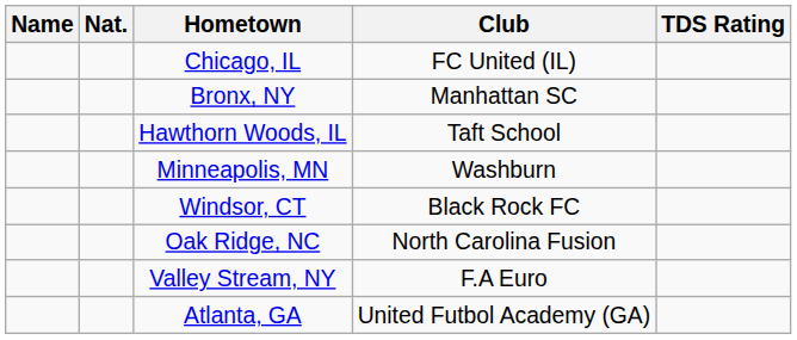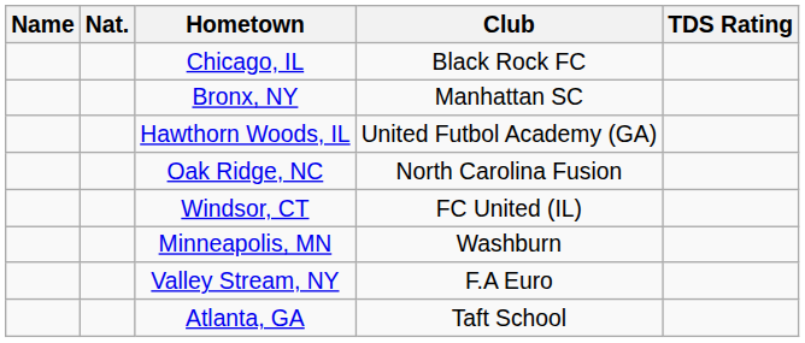 <table class="wikitable" style="font-size:90%; text-align:center;" border="1">
 <tr>
 <th>Name</th>
 <th>Nat.</th>
 <th>Hometown</th>
 <th>Club</th>
 <th>TDS Rating</th>
 </tr>
 <tr>
 <td></td>
 <td></td>
 <td><a href='#'>Chicago, IL</a></td>
-<td>FC United (IL)</td>
+<td>Black Rock FC</td>
 <td></td>
 </tr>
 <tr>
 <td></td>
 <td></td>
 <td><a href='#'>Bronx, NY</a></td>
 <td>Manhattan SC</td>
 <td></td>
 </tr>
 <tr>
 <td></td>
 <td></td>
 <td><a href='#'>Hawthorn Woods, IL</a></td>
-<td>Taft School</td>
+<td>United Futbol Academy (GA)</td>
+<td></td>
+</tr>
+<tr>
+<td></td>
+<td></td>
+<td><a href='#'>Oak Ridge, NC</a></td>
+<td>North Carolina Fusion</td>
+<td></td>
+</tr>
+<tr>
+<td></td>
+<td></td>
+<td><a href='#'>Windsor, CT</a></td>
+<td>FC United (IL)</td>
 <td></td>
 </tr>
 <tr>
 <td></td>
 <td></td>
 <td><a href='#'>Minneapolis, MN</a></td>
 <td>Washburn</td>
-<td></td>
-</tr>
-<tr>
-<td></td>
-<td></td>
-<td><a href='#'>Windsor, CT</a></td>
-<td>Black Rock FC</td>
-<td></td>
-</tr>
-<tr>
-<td></td>
-<td></td>
-<td><a href='#'>Oak Ridge, NC</a></td>
-<td>North Carolina Fusion</td>
 <td></td>
 </tr>
 <tr>
 <td></td>
 <td></td>
 <td><a href='#'>Valley Stream, NY</a></td>
 <td>F.A Euro</td>
 <td></td>
 </tr>
 <tr>
 <td></td>
 <td></td>
 <td><a href='#'>Atlanta, GA</a></td>
-<td>United Futbol Academy (GA)</td>
+<td>Taft School</td>
 <td></td>
 </tr>
 </table>
